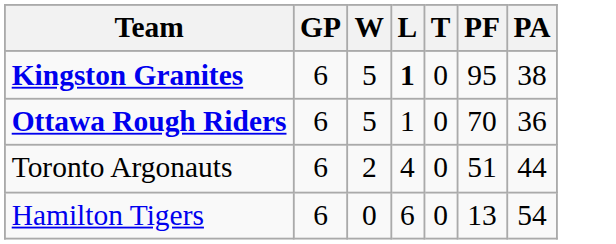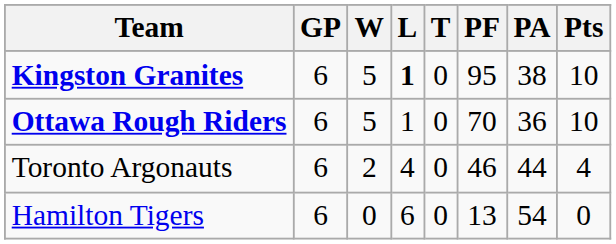 <table class="wikitable">
 <tr>
 <th>Team</th>
 <th>GP</th>
 <th>W</th>
 <th>L</th>
 <th>T</th>
 <th>PF</th>
 <th>PA</th>
+<th>Pts</th>
 </tr>
 <tr align="center">
 <td align="left"><strong><a href='#'>Kingston Granites</a></strong></td>
 <td>6</td>
 <td>5</td>
 <td><strong>1</strong></td>
 <td>0</td>
 <td>95</td>
 <td>38</td>
+<td>10</td>
 </tr>
 <tr align="center">
 <td align="left"><strong><a href='#'>Ottawa Rough Riders</a></strong></td>
 <td>6</td>
 <td>5</td>
 <td>1</td>
 <td>0</td>
 <td>70</td>
 <td>36</td>
+<td>10</td>
 </tr>
 <tr align="center">
 <td align="left">Toronto Argonauts</td>
 <td>6</td>
 <td>2</td>
 <td>4</td>
 <td>0</td>
-<td>51</td>
+<td>46</td>
 <td>44</td>
+<td>4</td>
 </tr>
 <tr align="center">
 <td align="left"><a href='#'>Hamilton Tigers</a></td>
 <td>6</td>
 <td>0</td>
 <td>6</td>
 <td>0</td>
 <td>13</td>
 <td>54</td>
+<td>0</td>
 </tr>
 </table>
